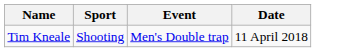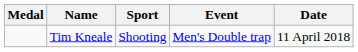 <table class="wikitable sortable">
 <tr>
+<th>Medal</th>
 <th>Name</th>
 <th>Sport</th>
 <th>Event</th>
 <th>Date</th>
 </tr>
 <tr align=center>
+<td></td>
 <td><a href='#'>Tim Kneale</a></td>
 <td><a href='#'>Shooting</a></td>
 <td><a href='#'>Men's Double trap</a></td>
 <td>11 April 2018</td>
 </tr>
 </table>
